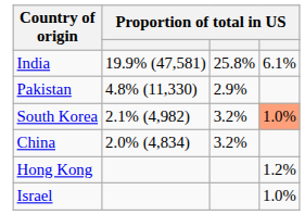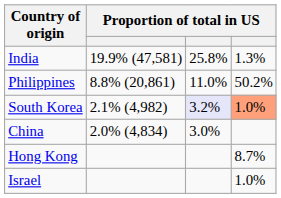 <table class="wikitable sortable" style="float:right; font-size:85%; margin-left:15px;">
 <tr>
 <th rowspan=2>Country of<br>origin</th>
 <th colspan=3>Proportion of total in US</th>
 </tr>
 <tr>
 <th></th>
 <th></th>
 <th></th>
 </tr>
 <tr>
 <td><a href='#'>India</a></td>
 <td>19.9% (47,581)</td>
 <td>25.8%</td>
-<td>6.1%</td>
+<td>1.3%</td>
 </tr>
 <tr>
-<td><a href='#'>Pakistan</a></td>
-<td>4.8% (11,330)</td>
-<td>2.9%</td>
-<td></td>
+<td><a href='#'>Philippines</a></td>
+<td>8.8% (20,861)</td>
+<td>11.0%</td>
+<td>50.2%</td>
 </tr>
 <tr>
 <td><a href='#'>South Korea</a></td>
 <td>2.1% (4,982)</td>
-<td>3.2%</td>
+<td style="background: lavender;">3.2%</td>
 <td style="background: lightsalmon;">1.0%</td>
 </tr>
 <tr>
 <td><a href='#'>China</a></td>
 <td>2.0% (4,834)</td>
-<td>3.2%</td>
+<td>3.0%</td>
 <td></td>
 </tr>
 <tr>
 <td><a href='#'>Hong Kong</a></td>
 <td></td>
 <td></td>
-<td>1.2%</td>
+<td>8.7%</td>
 </tr>
 <tr>
 <td><a href='#'>Israel</a></td>
 <td></td>
 <td></td>
 <td>1.0%</td>
 </tr>
 </table>
